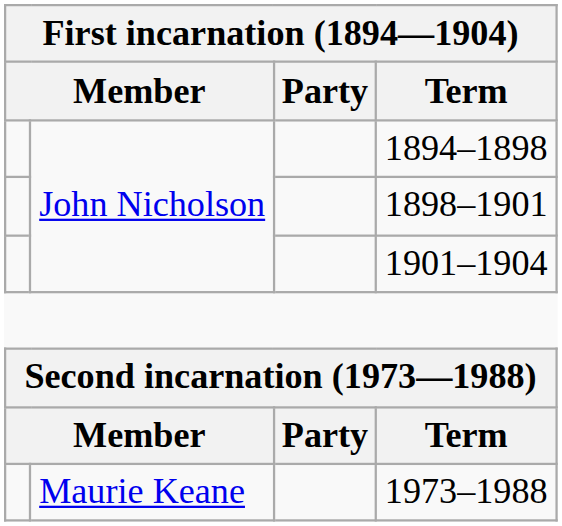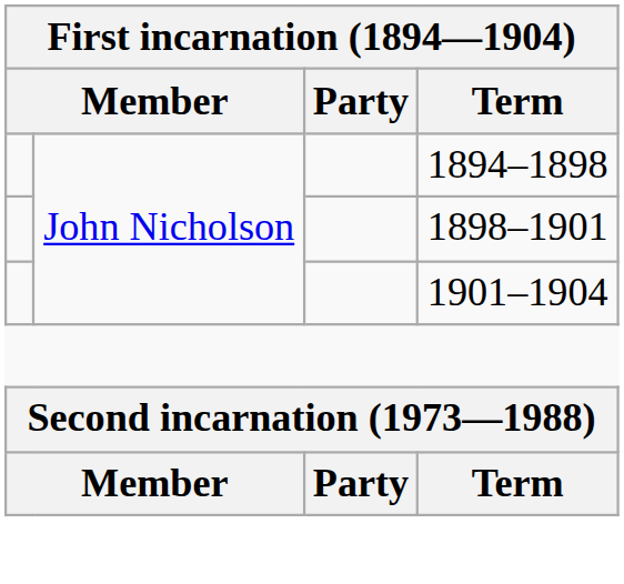 <table class="wikitable" style='border-style: none none none none;'>
 <tr>
 <th colspan="4">First incarnation (1894—1904)</th>
 </tr>
 <tr>
 <th colspan="2">Member</th>
 <th>Party</th>
 <th>Term</th>
 </tr>
 <tr style="background: #f9f9f9">
 <td> </td>
 <td rowspan="3"><a href='#'>John Nicholson</a></td>
 <td></td>
 <td>1894–1898</td>
 </tr>
 <tr style="background: #f9f9f9">
 <td> </td>
 <td></td>
 <td>1898–1901</td>
 </tr>
 <tr style="background: #f9f9f9">
 <td> </td>
 <td></td>
 <td>1901–1904</td>
 </tr>
 <tr>
 <td colspan="4" style='border-style: none none none none;'> </td>
 </tr>
 <tr>
 <th colspan="4">Second incarnation (1973—1988)</th>
 </tr>
 <tr>
 <th colspan="2">Member</th>
 <th>Party</th>
 <th>Term</th>
 </tr>
-<tr style="background: #f9f9f9">
-<td> </td>
-<td><a href='#'>Maurie Keane</a></td>
-<td></td>
-<td>1973–1988</td>
-</tr>
 </table>
